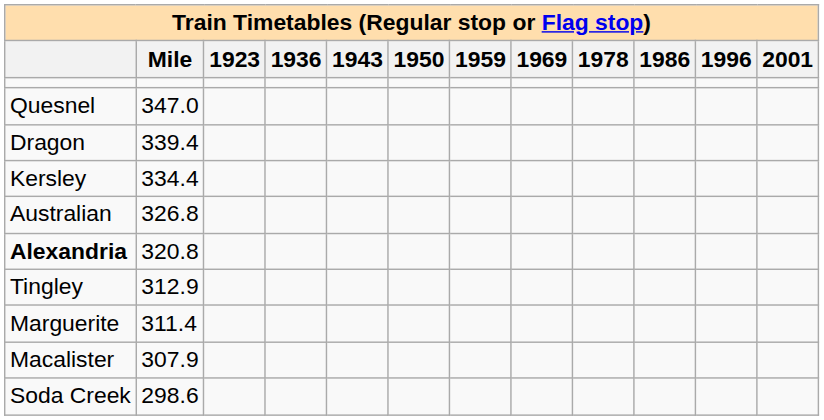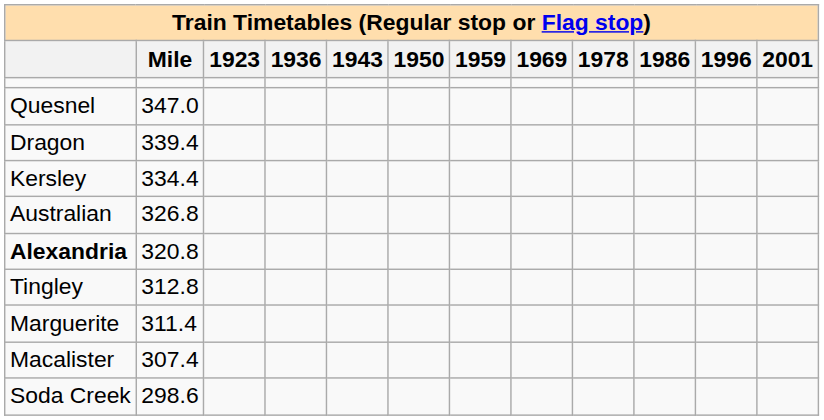 <table class="wikitable">
 <tr>
 <th colspan="12" style="background:#ffdead;">Train Timetables (Regular stop or <a href='#'>Flag stop</a>)</th>
 </tr>
 <tr>
 <th></th>
 <th>Mile</th>
 <th>1923</th>
 <th>1936</th>
 <th>1943</th>
 <th>1950</th>
 <th>1959</th>
 <th>1969</th>
 <th>1978</th>
 <th>1986</th>
 <th>1996</th>
 <th>2001</th>
 </tr>
 <tr>
 <td></td>
 <td></td>
 <td></td>
 <td></td>
 <td></td>
 <td></td>
 <td></td>
 <td></td>
 <td></td>
 <td></td>
 <td></td>
 <td></td>
 </tr>
 <tr>
 <td>Quesnel</td>
 <td>347.0</td>
 <td></td>
 <td></td>
 <td></td>
 <td></td>
 <td></td>
 <td></td>
 <td></td>
 <td></td>
 <td></td>
 <td></td>
 </tr>
 <tr>
 <td>Dragon</td>
 <td>339.4</td>
 <td></td>
 <td></td>
 <td></td>
 <td></td>
 <td></td>
 <td></td>
 <td></td>
 <td></td>
 <td></td>
 <td></td>
 </tr>
 <tr>
 <td>Kersley</td>
 <td>334.4</td>
 <td></td>
 <td></td>
 <td></td>
 <td></td>
 <td></td>
 <td></td>
 <td></td>
 <td></td>
 <td></td>
 <td></td>
 </tr>
 <tr>
 <td>Australian</td>
 <td>326.8</td>
 <td></td>
 <td></td>
 <td></td>
 <td></td>
 <td></td>
 <td></td>
 <td></td>
 <td></td>
 <td></td>
 <td></td>
 </tr>
 <tr>
 <td><strong>Alexandria</strong></td>
 <td>320.8</td>
 <td></td>
 <td></td>
 <td></td>
 <td></td>
 <td></td>
 <td></td>
 <td></td>
 <td></td>
 <td></td>
 <td></td>
 </tr>
 <tr>
 <td>Tingley</td>
-<td>312.9</td>
+<td>312.8</td>
 <td></td>
 <td></td>
 <td></td>
 <td></td>
 <td></td>
 <td></td>
 <td></td>
 <td></td>
 <td></td>
 <td></td>
 </tr>
 <tr>
 <td>Marguerite </td>
 <td>311.4</td>
 <td></td>
 <td></td>
 <td></td>
 <td></td>
 <td></td>
 <td></td>
 <td></td>
 <td></td>
 <td></td>
 <td></td>
 </tr>
 <tr>
 <td>Macalister</td>
-<td>307.9</td>
+<td>307.4</td>
 <td></td>
 <td></td>
 <td></td>
 <td></td>
 <td></td>
 <td></td>
 <td></td>
 <td></td>
 <td></td>
 <td></td>
 </tr>
 <tr>
 <td>Soda Creek</td>
 <td>298.6</td>
 <td></td>
 <td></td>
 <td></td>
 <td></td>
 <td></td>
 <td></td>
 <td></td>
 <td></td>
 <td></td>
 <td></td>
 </tr>
 </table>
